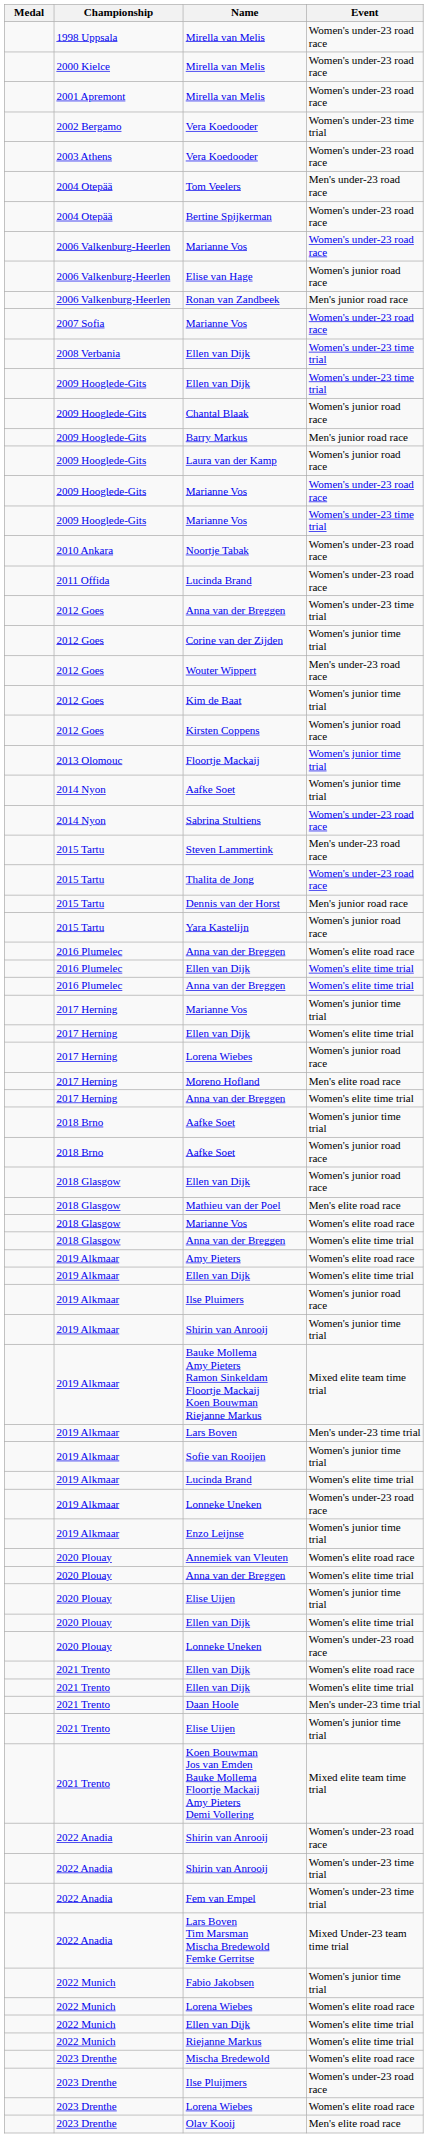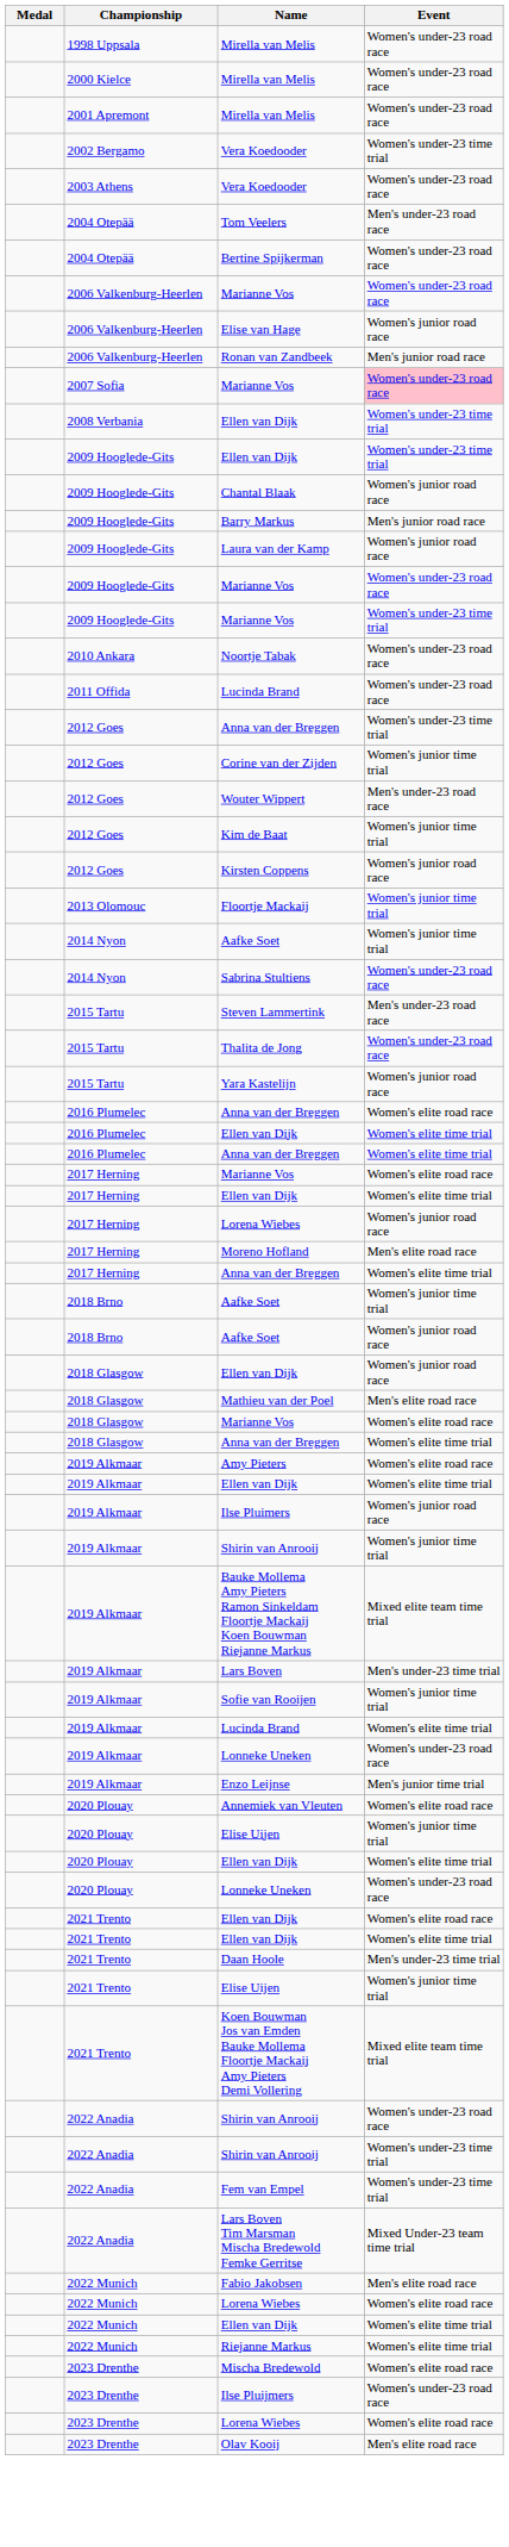 <table class="wikitable sortable">
 <tr>
 <th style="width:5em">Medal</th>
 <th style="width:15em">Championship</th>
 <th style="width:15em">Name</th>
 <th style="width:15em">Event</th>
 </tr>
 <tr>
 <td></td>
 <td> <a href='#'>1998 Uppsala</a></td>
 <td><a href='#'>Mirella van Melis</a></td>
 <td>Women's under-23 road race</td>
 </tr>
 <tr>
 <td></td>
 <td> <a href='#'>2000 Kielce</a></td>
 <td><a href='#'>Mirella van Melis</a></td>
 <td>Women's under-23 road race</td>
 </tr>
 <tr>
 <td></td>
 <td> <a href='#'>2001 Apremont</a></td>
 <td><a href='#'>Mirella van Melis</a></td>
 <td>Women's under-23 road race</td>
 </tr>
 <tr>
 <td></td>
 <td> <a href='#'>2002 Bergamo</a></td>
 <td><a href='#'>Vera Koedooder</a></td>
 <td>Women's under-23 time trial</td>
 </tr>
 <tr>
 <td></td>
 <td> <a href='#'>2003 Athens</a></td>
 <td><a href='#'>Vera Koedooder</a></td>
 <td>Women's under-23 road race</td>
 </tr>
 <tr>
 <td></td>
 <td> <a href='#'>2004 Otepää</a></td>
 <td><a href='#'>Tom Veelers</a></td>
 <td>Men's under-23 road race</td>
 </tr>
 <tr>
 <td></td>
 <td> <a href='#'>2004 Otepää</a></td>
 <td><a href='#'>Bertine Spijkerman</a></td>
 <td>Women's under-23 road race</td>
 </tr>
 <tr>
 <td></td>
 <td> <a href='#'>2006 Valkenburg-Heerlen</a></td>
 <td><a href='#'>Marianne Vos</a></td>
 <td><a href='#'>Women's under-23 road race</a></td>
 </tr>
 <tr>
 <td></td>
 <td> <a href='#'>2006 Valkenburg-Heerlen</a></td>
 <td><a href='#'>Elise van Hage</a></td>
 <td>Women's junior road race</td>
 </tr>
 <tr>
 <td></td>
 <td> <a href='#'>2006 Valkenburg-Heerlen</a></td>
 <td><a href='#'>Ronan van Zandbeek</a></td>
 <td>Men's junior road race</td>
 </tr>
 <tr>
 <td></td>
 <td> <a href='#'>2007 Sofia</a></td>
 <td><a href='#'>Marianne Vos</a></td>
-<td><a href='#'>Women's under-23 road race</a></td>
+<td style="background: pink;"><a href='#'>Women's under-23 road race</a></td>
 </tr>
 <tr>
 <td></td>
 <td> <a href='#'>2008 Verbania</a></td>
 <td><a href='#'>Ellen van Dijk</a></td>
 <td><a href='#'>Women's under-23 time trial</a></td>
 </tr>
 <tr>
 <td></td>
 <td> <a href='#'>2009 Hooglede-Gits</a></td>
 <td><a href='#'>Ellen van Dijk</a></td>
 <td><a href='#'>Women's under-23 time trial</a></td>
 </tr>
 <tr>
 <td></td>
 <td> <a href='#'>2009 Hooglede-Gits</a></td>
 <td><a href='#'>Chantal Blaak</a></td>
 <td>Women's  junior road race</td>
 </tr>
 <tr>
 <td></td>
 <td> <a href='#'>2009 Hooglede-Gits</a></td>
 <td><a href='#'>Barry Markus</a></td>
 <td>Men's junior road race</td>
 </tr>
 <tr>
 <td></td>
 <td> <a href='#'>2009 Hooglede-Gits</a></td>
 <td><a href='#'>Laura van der Kamp</a></td>
 <td>Women's junior road race</td>
 </tr>
 <tr>
 <td></td>
 <td> <a href='#'>2009 Hooglede-Gits</a></td>
 <td><a href='#'>Marianne Vos</a></td>
 <td><a href='#'>Women's under-23 road race</a></td>
 </tr>
 <tr>
 <td></td>
 <td> <a href='#'>2009 Hooglede-Gits</a></td>
 <td><a href='#'>Marianne Vos</a></td>
 <td><a href='#'>Women's under-23 time trial</a></td>
 </tr>
 <tr>
 <td></td>
 <td> <a href='#'>2010 Ankara</a></td>
 <td><a href='#'>Noortje Tabak</a></td>
 <td>Women's under-23 road race</td>
 </tr>
 <tr>
 <td></td>
 <td> <a href='#'>2011 Offida</a></td>
 <td><a href='#'>Lucinda Brand</a></td>
 <td>Women's under-23 road race</td>
 </tr>
 <tr>
 <td></td>
 <td> <a href='#'>2012 Goes</a></td>
 <td><a href='#'>Anna van der Breggen</a></td>
 <td>Women's under-23 time trial</td>
 </tr>
 <tr>
 <td></td>
 <td> <a href='#'>2012 Goes</a></td>
 <td><a href='#'>Corine van der Zijden</a></td>
 <td>Women's junior time trial</td>
 </tr>
 <tr>
 <td></td>
 <td> <a href='#'>2012 Goes</a></td>
 <td><a href='#'>Wouter Wippert</a></td>
 <td>Men's under-23 road race</td>
 </tr>
 <tr>
 <td></td>
 <td> <a href='#'>2012 Goes</a></td>
 <td><a href='#'>Kim de Baat</a></td>
 <td>Women's junior time trial</td>
 </tr>
 <tr>
 <td></td>
 <td> <a href='#'>2012 Goes</a></td>
 <td><a href='#'>Kirsten Coppens</a></td>
 <td>Women's junior road race</td>
 </tr>
 <tr>
 <td></td>
 <td> <a href='#'>2013 Olomouc</a></td>
 <td><a href='#'>Floortje Mackaij</a></td>
 <td><a href='#'>Women's junior time trial</a></td>
 </tr>
 <tr>
 <td></td>
 <td> <a href='#'>2014 Nyon</a></td>
 <td><a href='#'>Aafke Soet</a></td>
 <td>Women's junior time trial</td>
 </tr>
 <tr>
 <td></td>
 <td> <a href='#'>2014 Nyon</a></td>
 <td><a href='#'>Sabrina Stultiens</a></td>
 <td><a href='#'>Women's under-23 road race</a></td>
 </tr>
 <tr>
 <td></td>
 <td> <a href='#'>2015 Tartu</a></td>
 <td><a href='#'>Steven Lammertink</a></td>
 <td>Men's  under-23 road race</td>
 </tr>
 <tr>
 <td></td>
 <td> <a href='#'>2015 Tartu</a></td>
 <td><a href='#'>Thalita de Jong</a></td>
 <td><a href='#'>Women's  under-23 road race</a></td>
 </tr>
 <tr>
 <td></td>
 <td> <a href='#'>2015 Tartu</a></td>
-<td><a href='#'>Dennis van der Horst</a></td>
-<td>Men's  junior road race</td>
-</tr>
-<tr>
-<td></td>
-<td> <a href='#'>2015 Tartu</a></td>
 <td><a href='#'>Yara Kastelijn</a></td>
 <td>Women's  junior road race</td>
 </tr>
 <tr>
 <td></td>
 <td> <a href='#'>2016 Plumelec</a></td>
 <td><a href='#'>Anna van der Breggen</a></td>
 <td>Women's elite road race</td>
 </tr>
 <tr>
 <td></td>
 <td> <a href='#'>2016 Plumelec</a></td>
 <td><a href='#'>Ellen van Dijk</a></td>
 <td><a href='#'>Women's elite time trial</a></td>
 </tr>
 <tr>
 <td></td>
 <td> <a href='#'>2016 Plumelec</a></td>
 <td><a href='#'>Anna van der Breggen</a></td>
 <td><a href='#'>Women's elite time trial</a></td>
 </tr>
 <tr>
 <td></td>
 <td> <a href='#'>2017 Herning</a></td>
 <td><a href='#'>Marianne Vos</a></td>
-<td>Women's junior time trial</td>
+<td>Women's elite road race</td>
 </tr>
 <tr>
 <td></td>
 <td> <a href='#'>2017 Herning</a></td>
 <td><a href='#'>Ellen van Dijk</a></td>
 <td>Women's elite time trial</td>
 </tr>
 <tr>
 <td></td>
 <td> <a href='#'>2017 Herning</a></td>
 <td><a href='#'>Lorena Wiebes</a></td>
 <td>Women's junior road race</td>
 </tr>
 <tr>
 <td></td>
 <td> <a href='#'>2017 Herning</a></td>
 <td><a href='#'>Moreno Hofland</a></td>
 <td>Men's elite road race</td>
 </tr>
 <tr>
 <td></td>
 <td> <a href='#'>2017 Herning</a></td>
 <td><a href='#'>Anna van der Breggen</a></td>
 <td>Women's elite time trial</td>
 </tr>
 <tr>
 <td></td>
 <td> <a href='#'>2018 Brno</a></td>
 <td><a href='#'>Aafke Soet</a></td>
 <td>Women's junior time trial</td>
 </tr>
 <tr>
 <td></td>
 <td> <a href='#'>2018 Brno</a></td>
 <td><a href='#'>Aafke Soet</a></td>
 <td>Women's junior road race</td>
 </tr>
 <tr>
 <td></td>
 <td> <a href='#'>2018 Glasgow</a></td>
 <td><a href='#'>Ellen van Dijk</a></td>
 <td>Women's junior road race</td>
 </tr>
 <tr>
 <td></td>
 <td> <a href='#'>2018 Glasgow</a></td>
 <td><a href='#'>Mathieu van der Poel</a></td>
 <td>Men's elite road race</td>
 </tr>
 <tr>
 <td></td>
 <td> <a href='#'>2018 Glasgow</a></td>
 <td><a href='#'>Marianne Vos</a></td>
 <td>Women's elite road race</td>
 </tr>
 <tr>
 <td></td>
 <td> <a href='#'>2018 Glasgow</a></td>
 <td><a href='#'>Anna van der Breggen</a></td>
 <td>Women's elite time trial</td>
 </tr>
 <tr>
 <td></td>
 <td> <a href='#'>2019 Alkmaar</a></td>
 <td><a href='#'>Amy Pieters</a></td>
 <td>Women's elite road race</td>
 </tr>
 <tr>
 <td></td>
 <td> <a href='#'>2019 Alkmaar</a></td>
 <td><a href='#'>Ellen van Dijk</a></td>
 <td>Women's elite time trial</td>
 </tr>
 <tr>
 <td></td>
 <td> <a href='#'>2019 Alkmaar</a></td>
 <td><a href='#'>Ilse Pluimers</a></td>
 <td>Women's junior road race</td>
 </tr>
 <tr>
 <td></td>
 <td> <a href='#'>2019 Alkmaar</a></td>
 <td><a href='#'>Shirin van Anrooij</a></td>
 <td>Women's junior time trial</td>
 </tr>
 <tr>
 <td></td>
 <td> <a href='#'>2019 Alkmaar</a></td>
 <td><a href='#'>Bauke Mollema</a> <br> <a href='#'>Amy Pieters</a> <br> <a href='#'>Ramon Sinkeldam</a> <br> <a href='#'>Floortje Mackaij</a> <br> <a href='#'>Koen Bouwman</a> <br> <a href='#'>Riejanne Markus</a></td>
 <td>Mixed elite team time trial</td>
 </tr>
 <tr>
 <td></td>
 <td> <a href='#'>2019 Alkmaar</a></td>
 <td><a href='#'>Lars Boven</a></td>
 <td>Men's under-23 time trial</td>
 </tr>
 <tr>
 <td></td>
 <td> <a href='#'>2019 Alkmaar</a></td>
 <td><a href='#'>Sofie van Rooijen</a></td>
 <td>Women's junior time trial</td>
 </tr>
 <tr>
 <td></td>
 <td> <a href='#'>2019 Alkmaar</a></td>
 <td><a href='#'>Lucinda Brand</a></td>
 <td>Women's elite time trial</td>
 </tr>
 <tr>
 <td></td>
 <td> <a href='#'>2019 Alkmaar</a></td>
 <td><a href='#'>Lonneke Uneken</a></td>
 <td>Women's under-23 road race</td>
 </tr>
 <tr>
 <td></td>
 <td> <a href='#'>2019 Alkmaar</a></td>
 <td><a href='#'>Enzo Leijnse</a></td>
-<td>Women's junior time trial</td>
+<td>Men's junior time trial</td>
 </tr>
 <tr>
 <td></td>
 <td> <a href='#'>2020 Plouay</a></td>
 <td><a href='#'>Annemiek van Vleuten</a></td>
 <td>Women's elite road race</td>
-</tr>
-<tr>
-<td></td>
-<td> <a href='#'>2020 Plouay</a></td>
-<td><a href='#'>Anna van der Breggen</a></td>
-<td>Women's elite time trial</td>
 </tr>
 <tr>
 <td></td>
 <td> <a href='#'>2020 Plouay</a></td>
 <td><a href='#'>Elise Uijen</a></td>
 <td>Women's junior time trial</td>
 </tr>
 <tr>
 <td></td>
 <td> <a href='#'>2020 Plouay</a></td>
 <td><a href='#'>Ellen van Dijk</a></td>
 <td>Women's elite time trial</td>
 </tr>
 <tr>
 <td></td>
 <td> <a href='#'>2020 Plouay</a></td>
 <td><a href='#'>Lonneke Uneken</a></td>
 <td>Women's under-23 road race</td>
 </tr>
 <tr>
 <td></td>
 <td> <a href='#'>2021 Trento</a></td>
 <td><a href='#'>Ellen van Dijk</a></td>
 <td>Women's elite road race</td>
 </tr>
 <tr>
 <td></td>
 <td> <a href='#'>2021 Trento</a></td>
 <td><a href='#'>Ellen van Dijk</a></td>
 <td>Women's elite time trial</td>
 </tr>
 <tr>
 <td></td>
 <td> <a href='#'>2021 Trento</a></td>
 <td><a href='#'>Daan Hoole</a></td>
 <td>Men's under-23 time trial</td>
 </tr>
 <tr>
 <td></td>
 <td> <a href='#'>2021 Trento</a></td>
 <td><a href='#'>Elise Uijen</a></td>
 <td>Women's junior time trial</td>
 </tr>
 <tr>
 <td></td>
 <td> <a href='#'>2021 Trento</a></td>
 <td><a href='#'>Koen Bouwman</a><br><a href='#'>Jos van Emden</a><br><a href='#'>Bauke Mollema</a><br><a href='#'>Floortje Mackaij</a><br><a href='#'>Amy Pieters</a><br><a href='#'>Demi Vollering</a></td>
 <td>Mixed elite team time trial</td>
 </tr>
 <tr>
 <td></td>
 <td> <a href='#'>2022 Anadia</a></td>
 <td><a href='#'>Shirin van Anrooij</a></td>
 <td>Women's under-23 road race</td>
 </tr>
 <tr>
 <td></td>
 <td> <a href='#'>2022 Anadia</a></td>
 <td><a href='#'>Shirin van Anrooij</a></td>
 <td>Women's under-23 time trial</td>
 </tr>
 <tr>
 <td></td>
 <td> <a href='#'>2022 Anadia</a></td>
 <td><a href='#'>Fem van Empel</a></td>
 <td>Women's under-23 time trial</td>
 </tr>
 <tr>
 <td></td>
 <td> <a href='#'>2022 Anadia</a></td>
 <td><a href='#'>Lars Boven</a><br><a href='#'>Tim Marsman</a><br><a href='#'>Mischa Bredewold</a><br><a href='#'>Femke Gerritse</a></td>
 <td>Mixed Under-23 team time trial</td>
 </tr>
 <tr>
 <td></td>
 <td> <a href='#'>2022 Munich</a></td>
 <td><a href='#'>Fabio Jakobsen</a></td>
-<td>Women's junior time trial</td>
+<td>Men's elite road race</td>
 </tr>
 <tr>
 <td></td>
 <td> <a href='#'>2022 Munich</a></td>
 <td><a href='#'>Lorena Wiebes</a></td>
 <td>Women's elite road race</td>
 </tr>
 <tr>
 <td></td>
 <td> <a href='#'>2022 Munich</a></td>
 <td><a href='#'>Ellen van Dijk</a></td>
 <td>Women's elite time trial</td>
 </tr>
 <tr>
 <td></td>
 <td> <a href='#'>2022 Munich</a></td>
 <td><a href='#'>Riejanne Markus</a></td>
 <td>Women's elite time trial</td>
 </tr>
 <tr>
 <td></td>
 <td> <a href='#'>2023 Drenthe</a></td>
 <td><a href='#'>Mischa Bredewold</a></td>
 <td>Women's elite road race</td>
 </tr>
 <tr>
 <td></td>
 <td> <a href='#'>2023 Drenthe</a></td>
 <td><a href='#'>Ilse Pluijmers</a></td>
 <td>Women's under-23 road race</td>
 </tr>
 <tr>
 <td></td>
 <td> <a href='#'>2023 Drenthe</a></td>
 <td><a href='#'>Lorena Wiebes</a></td>
 <td>Women's elite road race</td>
 </tr>
 <tr>
 <td></td>
 <td> <a href='#'>2023 Drenthe</a></td>
 <td><a href='#'>Olav Kooij</a></td>
 <td>Men's elite road race</td>
 </tr>
 </table>
